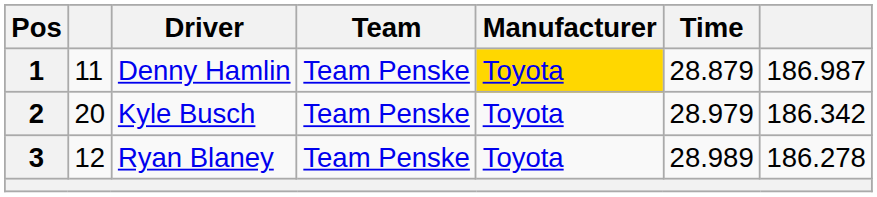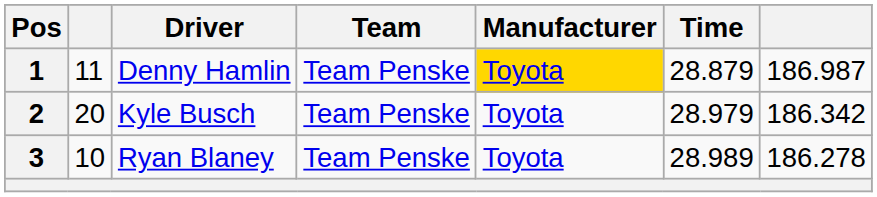 <table class="wikitable" style="font-size:95%">
 <tr>
 <th>Pos</th>
 <th></th>
 <th>Driver</th>
 <th>Team</th>
 <th>Manufacturer</th>
 <th>Time</th>
 <th></th>
 </tr>
 <tr>
 <th>1</th>
 <td>11</td>
 <td><a href='#'>Denny Hamlin</a></td>
 <td><a href='#'>Team Penske</a></td>
 <td style="background: gold;"><a href='#'>Toyota</a></td>
 <td>28.879</td>
 <td>186.987</td>
 </tr>
 <tr>
 <th>2</th>
 <td>20</td>
 <td><a href='#'>Kyle Busch</a></td>
 <td><a href='#'>Team Penske</a></td>
 <td><a href='#'>Toyota</a></td>
 <td>28.979</td>
 <td>186.342</td>
 </tr>
 <tr>
 <th>3</th>
-<td>12</td>
+<td>10</td>
 <td><a href='#'>Ryan Blaney</a></td>
 <td><a href='#'>Team Penske</a></td>
 <td><a href='#'>Toyota</a></td>
 <td>28.989</td>
 <td>186.278</td>
 </tr>
 <tr>
 <th colspan="7"></th>
 </tr>
 </table>
